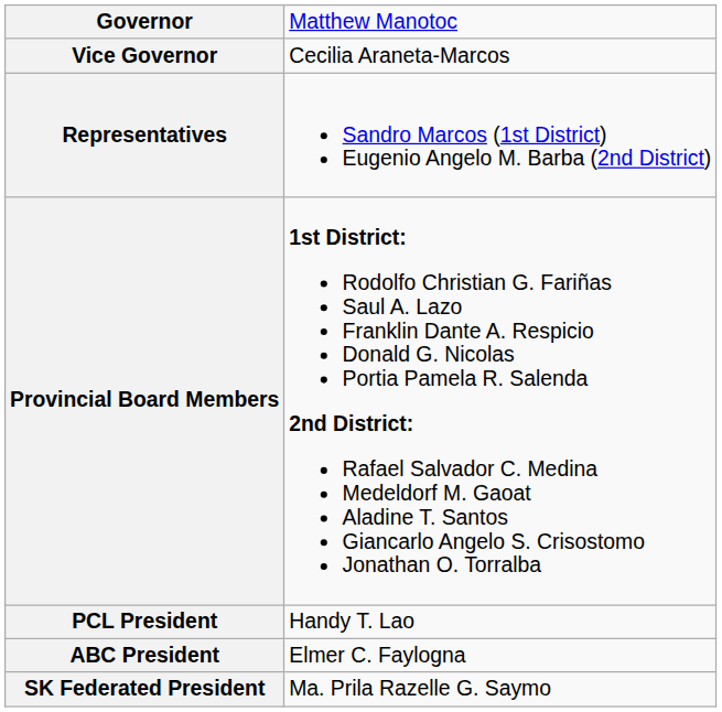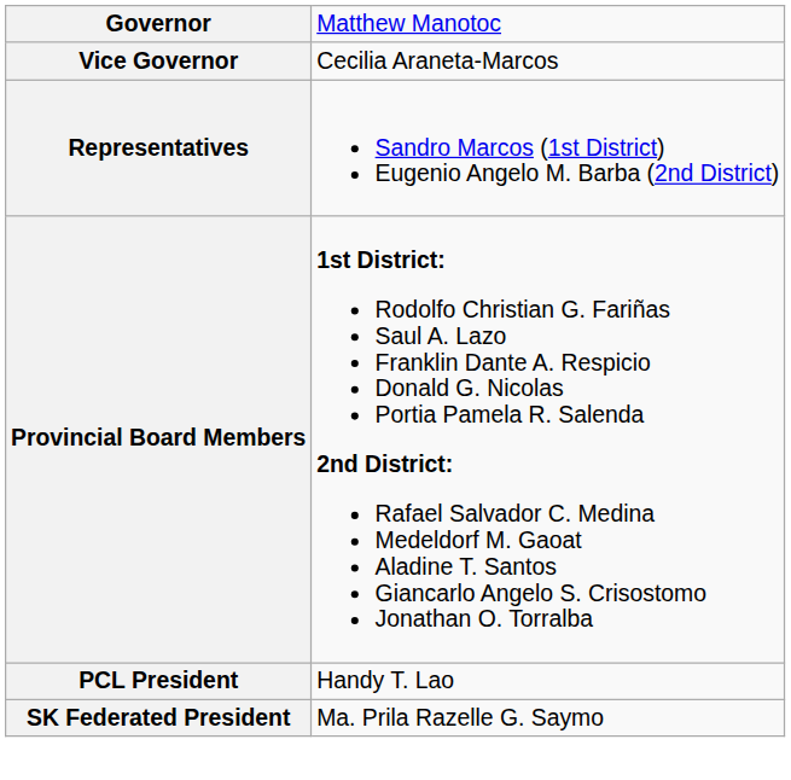 <table class="wikitable">
 <tr>
 <th scope=row>Governor</th>
 <td><a href='#'>Matthew Manotoc</a></td>
 </tr>
 <tr>
 <th scope=row>Vice Governor</th>
 <td>Cecilia Araneta-Marcos</td>
 </tr>
 <tr>
 <th scope=row>Representatives</th>
 <td><br><ul><li><a href='#'>Sandro Marcos</a> (<a href='#'>1st District</a>)</li><li>Eugenio Angelo M. Barba (<a href='#'>2nd District</a>)</li></ul></td>
 </tr>
 <tr>
 <th scope=row>Provincial Board Members</th>
 <td><br><strong>1st District:</strong><ul><li>Rodolfo Christian G. Fariñas</li><li>Saul A. Lazo</li><li>Franklin Dante A. Respicio</li><li>Donald G. Nicolas</li><li>Portia Pamela R. Salenda</li></ul><strong>2nd District:</strong><ul><li>Rafael Salvador C. Medina</li><li>Medeldorf M. Gaoat</li><li>Aladine T. Santos</li><li>Giancarlo Angelo S. Crisostomo</li><li>Jonathan O. Torralba</li></ul></td>
 </tr>
 <tr>
 <th>PCL President</th>
 <td>Handy T. Lao</td>
 </tr>
 <tr>
-<th>ABC President</th>
-<td>Elmer C. Faylogna</td>
-</tr>
-<tr>
 <th>SK Federated President</th>
 <td>Ma. Prila Razelle G. Saymo</td>
 </tr>
 </table>
